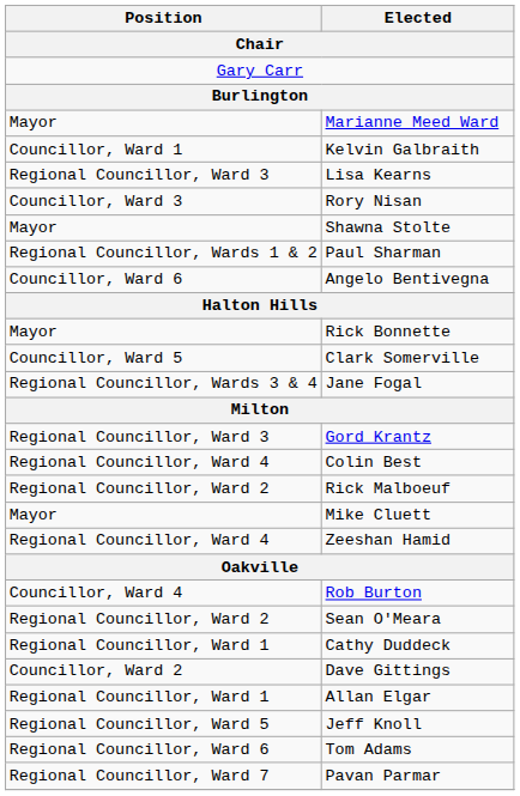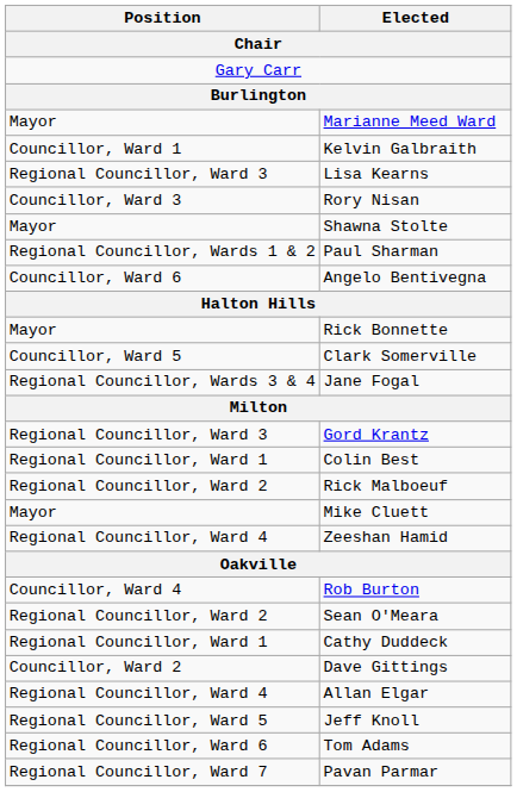 <table class="wikitable">
 <tr>
 <th bgcolor="#DDDDFF" width="250px">Position</th>
 <th bgcolor="#DDDDFF" width="150px">Elected</th>
 </tr>
 <tr>
 <th colspan="3">Chair</th>
 </tr>
 <tr>
 <td colspan="3" align="center"><a href='#'>Gary Carr</a></td>
 </tr>
 <tr>
 <th colspan="3">Burlington</th>
 </tr>
 <tr>
 <td>Mayor</td>
 <td><a href='#'>Marianne Meed Ward</a></td>
 </tr>
 <tr>
 <td>Councillor, Ward 1</td>
 <td>Kelvin Galbraith</td>
 </tr>
 <tr>
 <td>Regional Councillor, Ward 3</td>
 <td>Lisa Kearns</td>
 </tr>
 <tr>
 <td>Councillor, Ward 3</td>
 <td>Rory Nisan</td>
 </tr>
 <tr>
 <td>Mayor</td>
 <td>Shawna Stolte</td>
 </tr>
 <tr>
 <td>Regional Councillor, Wards 1 & 2</td>
 <td>Paul Sharman</td>
 </tr>
 <tr>
 <td>Councillor, Ward 6</td>
 <td>Angelo Bentivegna</td>
 </tr>
 <tr>
 <th colspan="3">Halton Hills</th>
 </tr>
 <tr>
 <td>Mayor</td>
 <td>Rick Bonnette</td>
 </tr>
 <tr>
 <td>Councillor, Ward 5</td>
 <td>Clark Somerville</td>
 </tr>
 <tr>
 <td>Regional Councillor, Wards 3 & 4</td>
 <td>Jane Fogal</td>
 </tr>
 <tr>
 <th colspan="3">Milton</th>
 </tr>
 <tr>
 <td>Regional Councillor, Ward 3</td>
 <td><a href='#'>Gord Krantz</a></td>
 </tr>
 <tr>
-<td>Regional Councillor, Ward 4</td>
+<td>Regional Councillor, Ward 1</td>
 <td>Colin Best</td>
 </tr>
 <tr>
 <td>Regional Councillor, Ward 2</td>
 <td>Rick Malboeuf</td>
 </tr>
 <tr>
 <td>Mayor</td>
 <td>Mike Cluett</td>
 </tr>
 <tr>
 <td>Regional Councillor, Ward 4</td>
 <td>Zeeshan Hamid</td>
 </tr>
 <tr>
 <th colspan="3">Oakville</th>
 </tr>
 <tr>
 <td>Councillor, Ward 4</td>
 <td><a href='#'>Rob Burton</a></td>
 </tr>
 <tr>
 <td>Regional Councillor, Ward 2</td>
 <td>Sean O'Meara</td>
 </tr>
 <tr>
 <td>Regional Councillor, Ward 1</td>
 <td>Cathy Duddeck</td>
 </tr>
 <tr>
 <td>Councillor, Ward 2</td>
 <td>Dave Gittings</td>
 </tr>
 <tr>
-<td>Regional Councillor, Ward 1</td>
+<td>Regional Councillor, Ward 4</td>
 <td>Allan Elgar</td>
 </tr>
 <tr>
 <td>Regional Councillor, Ward 5</td>
 <td>Jeff Knoll</td>
 </tr>
 <tr>
 <td>Regional Councillor, Ward 6</td>
 <td>Tom Adams</td>
 </tr>
 <tr>
 <td>Regional Councillor, Ward 7</td>
 <td>Pavan Parmar</td>
 </tr>
 <tr>
 </tr>
 </table>
